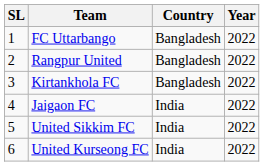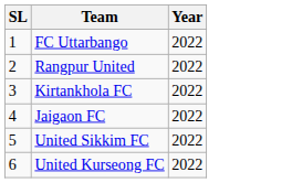 <table class="wikitable sortable">
 <tr>
 <th>SL</th>
 <th>Team</th>
-<th>Country</th>
 <th>Year</th>
 </tr>
 <tr>
 <td>1</td>
 <td> <a href='#'>FC Uttarbango</a></td>
-<td>Bangladesh</td>
 <td>2022</td>
 </tr>
 <tr>
 <td>2</td>
 <td> <a href='#'>Rangpur United</a></td>
-<td>Bangladesh</td>
 <td>2022</td>
 </tr>
 <tr>
 <td>3</td>
 <td> <a href='#'>Kirtankhola FC</a></td>
-<td>Bangladesh</td>
 <td>2022</td>
 </tr>
 <tr>
 <td>4</td>
 <td> <a href='#'>Jaigaon FC</a></td>
-<td>India</td>
 <td>2022</td>
 </tr>
 <tr>
 <td>5</td>
 <td> <a href='#'>United Sikkim FC</a></td>
-<td>India</td>
 <td>2022</td>
 </tr>
 <tr>
 <td>6</td>
 <td> <a href='#'>United Kurseong FC</a></td>
-<td>India</td>
 <td>2022</td>
 </tr>
 </table>
